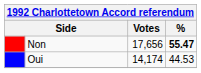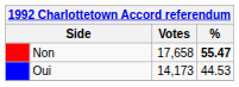 <table class="wikitable" style="font-size: 95%; clear:both">
 <tr style="background-color:#E9E9E9">
 <th colspan=4><a href='#'>1992 Charlottetown Accord referendum</a></th>
 </tr>
 <tr style="background-color:#E9E9E9">
 <th colspan=2 style="width: 130px">Side</th>
 <th style="width: 50px">Votes</th>
 <th style="width: 40px">%</th>
 </tr>
 <tr>
 <td bgcolor="red"></td>
 <td>Non</td>
-<td align="right">17,656</td>
+<td align="right">17,658</td>
 <td align="right"><strong>55.47</strong></td>
 </tr>
 <tr>
 <td bgcolor="blue"></td>
 <td>Oui</td>
-<td align="right">14,174</td>
+<td align="right">14,173</td>
 <td align="right">44.53</td>
 </tr>
 <tr>
 </tr>
 </table>
